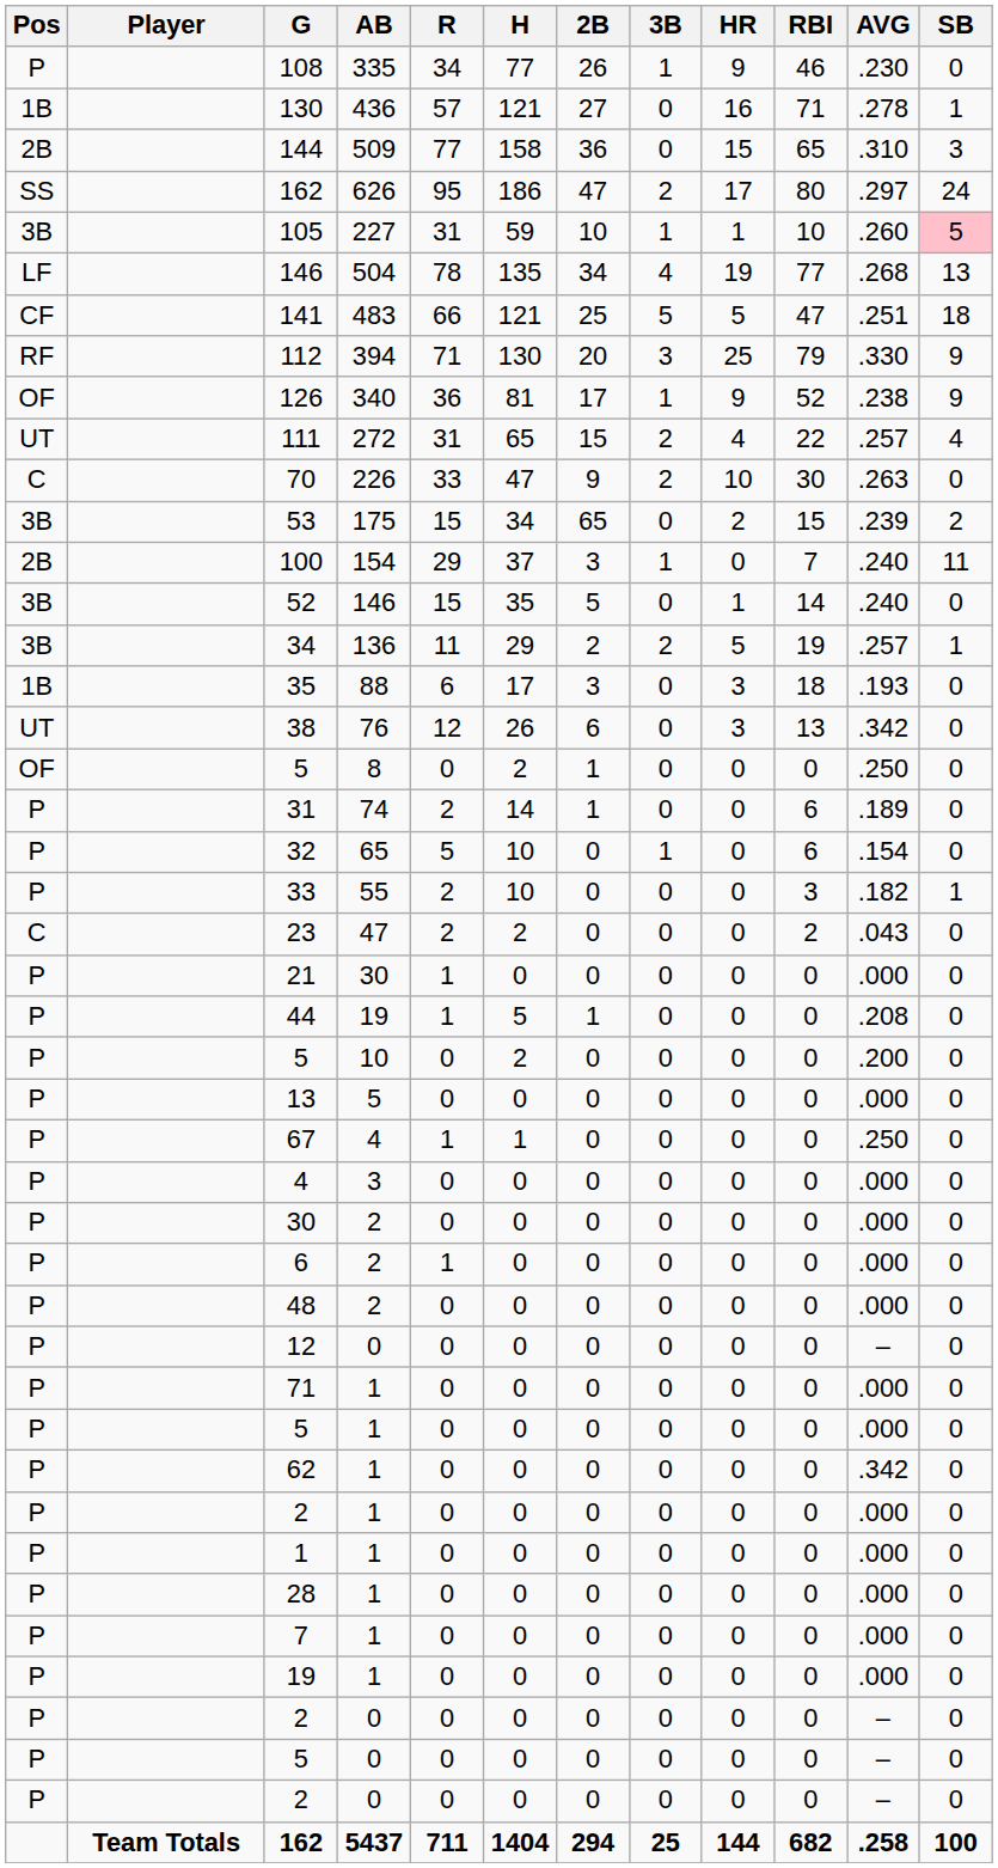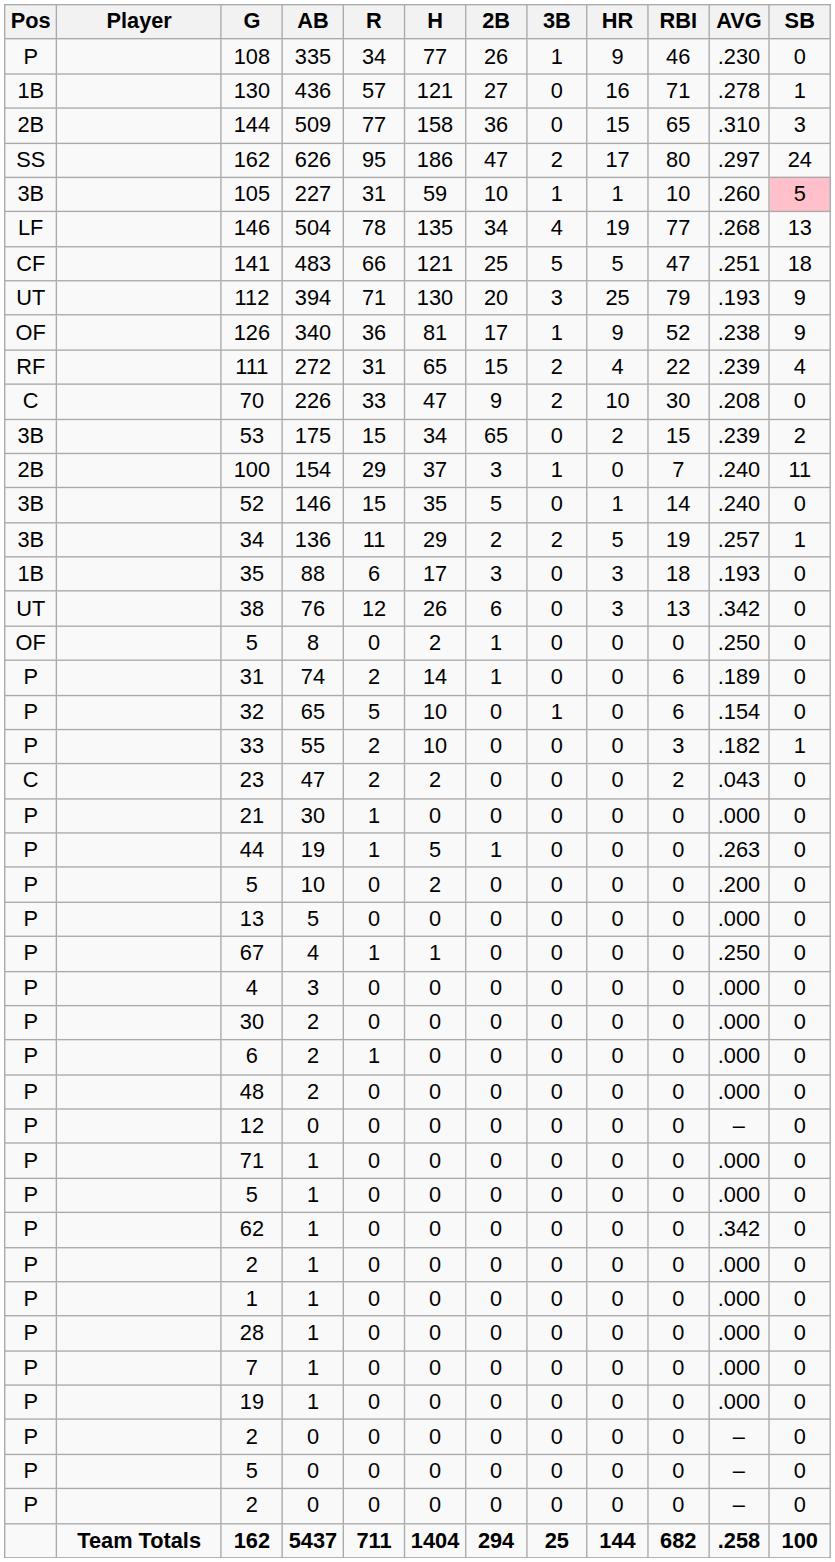 <table class="wikitable sortable">
 <tr>
 <th bgcolor="#DDDDFF" width="5%">Pos</th>
 <th bgcolor="#DDDDFF" width="19%">Player</th>
 <th bgcolor="#DDDDFF" width="7%">G</th>
 <th bgcolor="#DDDDFF" width="7%">AB</th>
 <th bgcolor="#DDDDFF" width="7%">R</th>
 <th bgcolor="#DDDDFF" width="7%">H</th>
 <th bgcolor="#DDDDFF" width="7%">2B</th>
 <th bgcolor="#DDDDFF" width="7%">3B</th>
 <th bgcolor="#DDDDFF" width="7%">HR</th>
 <th bgcolor="#DDDDFF" width="7%">RBI</th>
 <th bgcolor="#DDDDFF" width="7%">AVG</th>
 <th bgcolor="#DDDDFF" width="7%">SB</th>
 </tr>
 <tr align="center">
 <td>P</td>
 <td></td>
 <td>108</td>
 <td>335</td>
 <td>34</td>
 <td>77</td>
 <td>26</td>
 <td>1</td>
 <td>9</td>
 <td>46</td>
 <td>.230</td>
 <td>0</td>
 </tr>
 <tr align="center">
 <td>1B</td>
 <td></td>
 <td>130</td>
 <td>436</td>
 <td>57</td>
 <td>121</td>
 <td>27</td>
 <td>0</td>
 <td>16</td>
 <td>71</td>
 <td>.278</td>
 <td>1</td>
 </tr>
 <tr align="center">
 <td>2B</td>
 <td></td>
 <td>144</td>
 <td>509</td>
 <td>77</td>
 <td>158</td>
 <td>36</td>
 <td>0</td>
 <td>15</td>
 <td>65</td>
 <td>.310</td>
 <td>3</td>
 </tr>
 <tr align="center">
 <td>SS</td>
 <td></td>
 <td>162</td>
 <td>626</td>
 <td>95</td>
 <td>186</td>
 <td>47</td>
 <td>2</td>
 <td>17</td>
 <td>80</td>
 <td>.297</td>
 <td>24</td>
 </tr>
 <tr align="center">
 <td>3B</td>
 <td></td>
 <td>105</td>
 <td>227</td>
 <td>31</td>
 <td>59</td>
 <td>10</td>
 <td>1</td>
 <td>1</td>
 <td>10</td>
 <td>.260</td>
 <td style="background: pink;">5</td>
 </tr>
 <tr align="center">
 <td>LF</td>
 <td></td>
 <td>146</td>
 <td>504</td>
 <td>78</td>
 <td>135</td>
 <td>34</td>
 <td>4</td>
 <td>19</td>
 <td>77</td>
 <td>.268</td>
 <td>13</td>
 </tr>
 <tr align="center">
 <td>CF</td>
 <td></td>
 <td>141</td>
 <td>483</td>
 <td>66</td>
 <td>121</td>
 <td>25</td>
 <td>5</td>
 <td>5</td>
 <td>47</td>
 <td>.251</td>
 <td>18</td>
 </tr>
 <tr align="center">
-<td>RF</td>
+<td>UT</td>
 <td></td>
 <td>112</td>
 <td>394</td>
 <td>71</td>
 <td>130</td>
 <td>20</td>
 <td>3</td>
 <td>25</td>
 <td>79</td>
-<td>.330</td>
+<td>.193</td>
 <td>9</td>
 </tr>
 <tr align="center">
 <td>OF</td>
 <td></td>
 <td>126</td>
 <td>340</td>
 <td>36</td>
 <td>81</td>
 <td>17</td>
 <td>1</td>
 <td>9</td>
 <td>52</td>
 <td>.238</td>
 <td>9</td>
 </tr>
 <tr align="center">
-<td>UT</td>
+<td>RF</td>
 <td></td>
 <td>111</td>
 <td>272</td>
 <td>31</td>
 <td>65</td>
 <td>15</td>
 <td>2</td>
 <td>4</td>
 <td>22</td>
-<td>.257</td>
+<td>.239</td>
 <td>4</td>
 </tr>
 <tr align="center">
 <td>C</td>
 <td></td>
 <td>70</td>
 <td>226</td>
 <td>33</td>
 <td>47</td>
 <td>9</td>
 <td>2</td>
 <td>10</td>
 <td>30</td>
-<td>.263</td>
+<td>.208</td>
 <td>0</td>
 </tr>
 <tr align="center">
 <td>3B</td>
 <td></td>
 <td>53</td>
 <td>175</td>
 <td>15</td>
 <td>34</td>
 <td>65</td>
 <td>0</td>
 <td>2</td>
 <td>15</td>
 <td>.239</td>
 <td>2</td>
 </tr>
 <tr align="center">
 <td>2B</td>
 <td></td>
 <td>100</td>
 <td>154</td>
 <td>29</td>
 <td>37</td>
 <td>3</td>
 <td>1</td>
 <td>0</td>
 <td>7</td>
 <td>.240</td>
 <td>11</td>
 </tr>
 <tr align="center">
 <td>3B</td>
 <td></td>
 <td>52</td>
 <td>146</td>
 <td>15</td>
 <td>35</td>
 <td>5</td>
 <td>0</td>
 <td>1</td>
 <td>14</td>
 <td>.240</td>
 <td>0</td>
 </tr>
 <tr align="center">
 <td>3B</td>
 <td></td>
 <td>34</td>
 <td>136</td>
 <td>11</td>
 <td>29</td>
 <td>2</td>
 <td>2</td>
 <td>5</td>
 <td>19</td>
 <td>.257</td>
 <td>1</td>
 </tr>
 <tr align="center">
 <td>1B</td>
 <td></td>
 <td>35</td>
 <td>88</td>
 <td>6</td>
 <td>17</td>
 <td>3</td>
 <td>0</td>
 <td>3</td>
 <td>18</td>
 <td>.193</td>
 <td>0</td>
 </tr>
 <tr align="center">
 <td>UT</td>
 <td></td>
 <td>38</td>
 <td>76</td>
 <td>12</td>
 <td>26</td>
 <td>6</td>
 <td>0</td>
 <td>3</td>
 <td>13</td>
 <td>.342</td>
 <td>0</td>
 </tr>
 <tr align="center">
 <td>OF</td>
 <td></td>
 <td>5</td>
 <td>8</td>
 <td>0</td>
 <td>2</td>
 <td>1</td>
 <td>0</td>
 <td>0</td>
 <td>0</td>
 <td>.250</td>
 <td>0</td>
 </tr>
 <tr align="center">
 <td>P</td>
 <td></td>
 <td>31</td>
 <td>74</td>
 <td>2</td>
 <td>14</td>
 <td>1</td>
 <td>0</td>
 <td>0</td>
 <td>6</td>
 <td>.189</td>
 <td>0</td>
 </tr>
 <tr align="center">
 <td>P</td>
 <td></td>
 <td>32</td>
 <td>65</td>
 <td>5</td>
 <td>10</td>
 <td>0</td>
 <td>1</td>
 <td>0</td>
 <td>6</td>
 <td>.154</td>
 <td>0</td>
 </tr>
 <tr align="center">
 <td>P</td>
 <td></td>
 <td>33</td>
 <td>55</td>
 <td>2</td>
 <td>10</td>
 <td>0</td>
 <td>0</td>
 <td>0</td>
 <td>3</td>
 <td>.182</td>
 <td>1</td>
 </tr>
 <tr align="center">
 <td>C</td>
 <td></td>
 <td>23</td>
 <td>47</td>
 <td>2</td>
 <td>2</td>
 <td>0</td>
 <td>0</td>
 <td>0</td>
 <td>2</td>
 <td>.043</td>
 <td>0</td>
 </tr>
 <tr align="center">
 <td>P</td>
 <td></td>
 <td>21</td>
 <td>30</td>
 <td>1</td>
 <td>0</td>
 <td>0</td>
 <td>0</td>
 <td>0</td>
 <td>0</td>
 <td>.000</td>
 <td>0</td>
 </tr>
 <tr align="center">
 <td>P</td>
 <td></td>
 <td>44</td>
 <td>19</td>
 <td>1</td>
 <td>5</td>
 <td>1</td>
 <td>0</td>
 <td>0</td>
 <td>0</td>
-<td>.208</td>
+<td>.263</td>
 <td>0</td>
 </tr>
 <tr align="center">
 <td>P</td>
 <td></td>
 <td>5</td>
 <td>10</td>
 <td>0</td>
 <td>2</td>
 <td>0</td>
 <td>0</td>
 <td>0</td>
 <td>0</td>
 <td>.200</td>
 <td>0</td>
 </tr>
 <tr align="center">
 <td>P</td>
 <td></td>
 <td>13</td>
 <td>5</td>
 <td>0</td>
 <td>0</td>
 <td>0</td>
 <td>0</td>
 <td>0</td>
 <td>0</td>
 <td>.000</td>
 <td>0</td>
 </tr>
 <tr align="center">
 <td>P</td>
 <td></td>
 <td>67</td>
 <td>4</td>
 <td>1</td>
 <td>1</td>
 <td>0</td>
 <td>0</td>
 <td>0</td>
 <td>0</td>
 <td>.250</td>
 <td>0</td>
 </tr>
 <tr align="center">
 <td>P</td>
 <td></td>
 <td>4</td>
 <td>3</td>
 <td>0</td>
 <td>0</td>
 <td>0</td>
 <td>0</td>
 <td>0</td>
 <td>0</td>
 <td>.000</td>
 <td>0</td>
 </tr>
 <tr align="center">
 <td>P</td>
 <td></td>
 <td>30</td>
 <td>2</td>
 <td>0</td>
 <td>0</td>
 <td>0</td>
 <td>0</td>
 <td>0</td>
 <td>0</td>
 <td>.000</td>
 <td>0</td>
 </tr>
 <tr align="center">
 <td>P</td>
 <td></td>
 <td>6</td>
 <td>2</td>
 <td>1</td>
 <td>0</td>
 <td>0</td>
 <td>0</td>
 <td>0</td>
 <td>0</td>
 <td>.000</td>
 <td>0</td>
 </tr>
 <tr align="center">
 <td>P</td>
 <td></td>
 <td>48</td>
 <td>2</td>
 <td>0</td>
 <td>0</td>
 <td>0</td>
 <td>0</td>
 <td>0</td>
 <td>0</td>
 <td>.000</td>
 <td>0</td>
 </tr>
 <tr align="center">
 <td>P</td>
 <td></td>
 <td>12</td>
 <td>0</td>
 <td>0</td>
 <td>0</td>
 <td>0</td>
 <td>0</td>
 <td>0</td>
 <td>0</td>
 <td>–</td>
 <td>0</td>
 </tr>
 <tr align="center">
 <td>P</td>
 <td></td>
 <td>71</td>
 <td>1</td>
 <td>0</td>
 <td>0</td>
 <td>0</td>
 <td>0</td>
 <td>0</td>
 <td>0</td>
 <td>.000</td>
 <td>0</td>
 </tr>
 <tr align="center">
 <td>P</td>
 <td></td>
 <td>5</td>
 <td>1</td>
 <td>0</td>
 <td>0</td>
 <td>0</td>
 <td>0</td>
 <td>0</td>
 <td>0</td>
 <td>.000</td>
 <td>0</td>
 </tr>
 <tr align="center">
 <td>P</td>
 <td></td>
 <td>62</td>
 <td>1</td>
 <td>0</td>
 <td>0</td>
 <td>0</td>
 <td>0</td>
 <td>0</td>
 <td>0</td>
 <td>.342</td>
 <td>0</td>
 </tr>
 <tr align="center">
 <td>P</td>
 <td></td>
 <td>2</td>
 <td>1</td>
 <td>0</td>
 <td>0</td>
 <td>0</td>
 <td>0</td>
 <td>0</td>
 <td>0</td>
 <td>.000</td>
 <td>0</td>
 </tr>
 <tr align="center">
 <td>P</td>
 <td></td>
 <td>1</td>
 <td>1</td>
 <td>0</td>
 <td>0</td>
 <td>0</td>
 <td>0</td>
 <td>0</td>
 <td>0</td>
 <td>.000</td>
 <td>0</td>
 </tr>
 <tr align="center">
 <td>P</td>
 <td></td>
 <td>28</td>
 <td>1</td>
 <td>0</td>
 <td>0</td>
 <td>0</td>
 <td>0</td>
 <td>0</td>
 <td>0</td>
 <td>.000</td>
 <td>0</td>
 </tr>
 <tr align="center">
 <td>P</td>
 <td></td>
 <td>7</td>
 <td>1</td>
 <td>0</td>
 <td>0</td>
 <td>0</td>
 <td>0</td>
 <td>0</td>
 <td>0</td>
 <td>.000</td>
 <td>0</td>
 </tr>
 <tr align="center">
 <td>P</td>
 <td></td>
 <td>19</td>
 <td>1</td>
 <td>0</td>
 <td>0</td>
 <td>0</td>
 <td>0</td>
 <td>0</td>
 <td>0</td>
 <td>.000</td>
 <td>0</td>
 </tr>
 <tr align="center">
 <td>P</td>
 <td></td>
 <td>2</td>
 <td>0</td>
 <td>0</td>
 <td>0</td>
 <td>0</td>
 <td>0</td>
 <td>0</td>
 <td>0</td>
 <td>–</td>
 <td>0</td>
 </tr>
 <tr align="center">
 <td>P</td>
 <td></td>
 <td>5</td>
 <td>0</td>
 <td>0</td>
 <td>0</td>
 <td>0</td>
 <td>0</td>
 <td>0</td>
 <td>0</td>
 <td>–</td>
 <td>0</td>
 </tr>
 <tr align="center">
 <td>P</td>
 <td></td>
 <td>2</td>
 <td>0</td>
 <td>0</td>
 <td>0</td>
 <td>0</td>
 <td>0</td>
 <td>0</td>
 <td>0</td>
 <td>–</td>
 <td>0</td>
 </tr>
 <tr align="center" class="unsortable">
 <td></td>
 <td><strong>Team Totals</strong></td>
 <td><strong>162</strong></td>
 <td><strong>5437</strong></td>
 <td><strong>711</strong></td>
 <td><strong>1404</strong></td>
 <td><strong>294</strong></td>
 <td><strong>25</strong></td>
 <td><strong>144</strong></td>
 <td><strong>682</strong></td>
 <td><strong>.258</strong></td>
 <td><strong>100</strong></td>
 </tr>
 </table>
